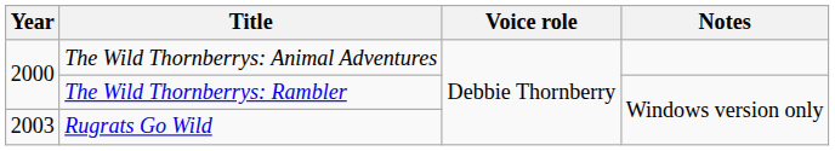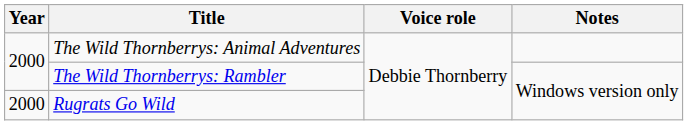 <table class="wikitable sortable">
 <tr>
 <th>Year</th>
 <th>Title</th>
 <th>Voice role</th>
 <th class="unsortable">Notes</th>
 </tr>
 <tr>
 <td rowspan="2">2000</td>
 <td><em>The Wild Thornberrys: Animal Adventures</em></td>
 <td rowspan="3">Debbie Thornberry</td>
 <td></td>
 </tr>
 <tr>
 <td><em><a href='#'>The Wild Thornberrys: Rambler</a></em></td>
 <td rowspan="2">Windows version only</td>
 </tr>
 <tr>
-<td>2003</td>
+<td>2000</td>
 <td><em><a href='#'>Rugrats Go Wild</a></em></td>
 </tr>
 </table>
